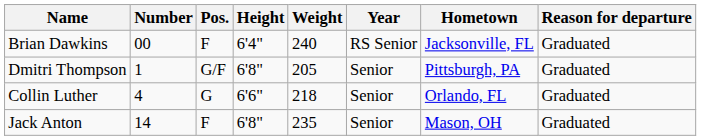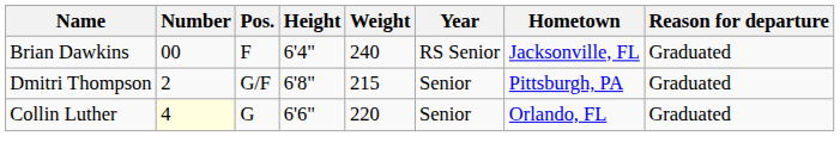 <table class="wikitable sortable" border="1">
 <tr>
 <th>Name</th>
 <th>Number</th>
 <th>Pos.</th>
 <th>Height</th>
 <th>Weight</th>
 <th>Year</th>
 <th>Hometown</th>
 <th class="unsortable">Reason for departure</th>
 </tr>
 <tr>
 <td>Brian Dawkins</td>
 <td>00</td>
 <td>F</td>
 <td>6'4"</td>
 <td>240</td>
 <td>RS Senior</td>
 <td><a href='#'>Jacksonville, FL</a></td>
 <td>Graduated</td>
 </tr>
 <tr>
 <td>Dmitri Thompson</td>
-<td>1</td>
+<td>2</td>
 <td>G/F</td>
 <td>6'8"</td>
-<td>205</td>
+<td>215</td>
 <td>Senior</td>
 <td><a href='#'>Pittsburgh, PA</a></td>
 <td>Graduated</td>
 </tr>
 <tr>
 <td>Collin Luther</td>
-<td>4</td>
+<td style="background: lightyellow;">4</td>
 <td>G</td>
 <td>6'6"</td>
-<td>218</td>
+<td>220</td>
 <td>Senior</td>
 <td><a href='#'>Orlando, FL</a></td>
 <td>Graduated</td>
 </tr>
-<tr>
-<td>Jack Anton</td>
-<td>14</td>
-<td>F</td>
-<td>6'8"</td>
-<td>235</td>
-<td>Senior</td>
-<td><a href='#'>Mason, OH</a></td>
-<td>Graduated</td>
-</tr>
 </table>
